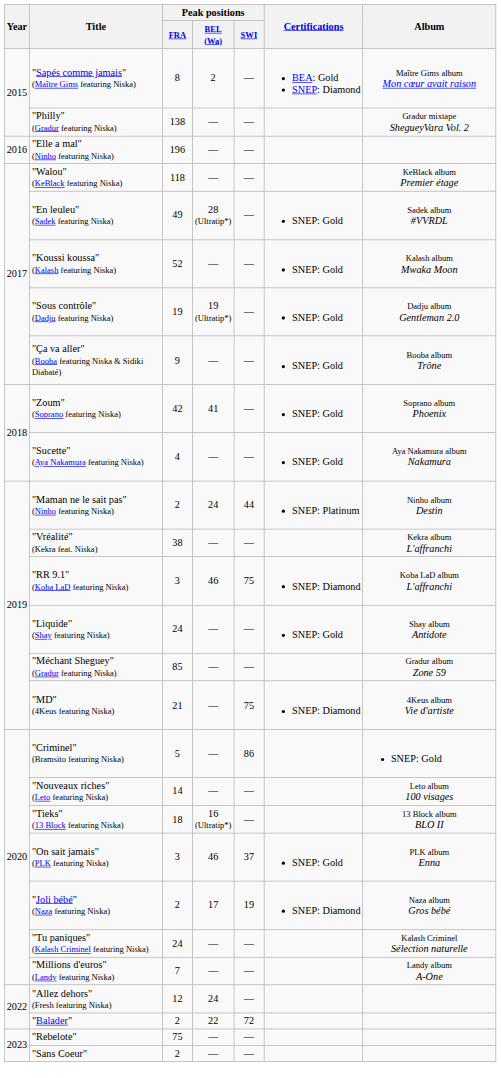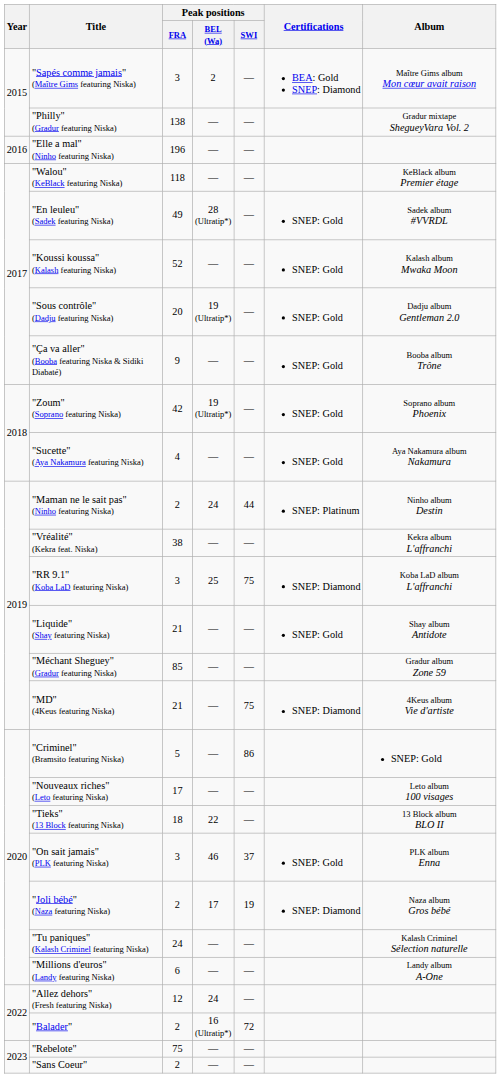 <table class="wikitable">
 <tr>
 <th rowspan="2" style="text-align:center; width:10px;">Year</th>
 <th rowspan="2" style="text-align:center; width:200px;">Title</th>
 <th style="text-align:center;" colspan="3">Peak positions</th>
 <th rowspan="2"><a href='#'>Certifications</a></th>
 <th rowspan="2" style="text-align:center; width:200px;">Album</th>
 </tr>
 <tr>
 <th width="40"><small><a href='#'>FRA</a></small><br></th>
 <th width="40"><small><a href='#'>BEL <br>(Wa)</a></small><br></th>
 <th width="40"><small><a href='#'>SWI</a></small><br></th>
 </tr>
 <tr>
 <td style="text-align:center;" rowspan=2>2015</td>
 <td>"<a href='#'>Sapés comme jamais</a>" <br><small>(<a href='#'>Maître Gims</a> featuring Niska)</small></td>
-<td style="text-align:center;">8</td>
+<td style="text-align:center;">3</td>
 <td style="text-align:center;">2</td>
 <td style="text-align:center;">—</td>
 <td><br><ul><li><a href='#'>BEA</a>: Gold</li><li><a href='#'>SNEP</a>: Diamond</li></ul></td>
 <td style="text-align:center;"><small>Maître Gims album</small><br><em><a href='#'>Mon cœur avait raison</a></em></td>
 </tr>
 <tr>
 <td>"Philly" <br><small>(<a href='#'>Gradur</a> featuring Niska)</small></td>
 <td style="text-align:center;">138</td>
 <td style="text-align:center;">—</td>
 <td style="text-align:center;">—</td>
 <td></td>
 <td style="text-align:center;"><small>Gradur mixtape</small><br><em>ShegueyVara Vol. 2</em></td>
 </tr>
 <tr>
 <td style="text-align:center;">2016</td>
 <td>"Elle a mal" <br><small>(<a href='#'>Ninho</a> featuring Niska)</small></td>
 <td style="text-align:center;">196</td>
 <td style="text-align:center;">—</td>
 <td style="text-align:center;">—</td>
 <td style="text-align:center;"></td>
 <td></td>
 </tr>
 <tr>
 <td style="text-align:center;" rowspan=5>2017</td>
 <td>"Walou" <br><small>(<a href='#'>KeBlack</a> featuring Niska)</small></td>
 <td style="text-align:center;">118</td>
 <td style="text-align:center;">—</td>
 <td style="text-align:center;">—</td>
 <td></td>
 <td style="text-align:center;"><small>KeBlack album</small><br><em>Premier étage</em></td>
 </tr>
 <tr>
 <td>"En leuleu" <br><small>(<a href='#'>Sadek</a> featuring Niska)</small></td>
 <td style="text-align:center;">49</td>
 <td style="text-align:center;">28<br><small>(Ultratip*)</small></td>
 <td style="text-align:center;">—</td>
 <td><br><ul><li>SNEP: Gold</li></ul></td>
 <td style="text-align:center;"><small>Sadek album </small><br><em>#VVRDL</em></td>
 </tr>
 <tr>
 <td>"Koussi koussa" <br><small>(<a href='#'>Kalash</a> featuring Niska)</small></td>
 <td style="text-align:center;">52</td>
 <td style="text-align:center;">—</td>
 <td style="text-align:center;">—</td>
 <td><br><ul><li>SNEP: Gold</li></ul></td>
 <td style="text-align:center;"><small>Kalash album</small><br><em>Mwaka Moon</em></td>
 </tr>
 <tr>
 <td>"Sous contrôle" <br><small>(<a href='#'>Dadju</a> featuring Niska)</small></td>
-<td style="text-align:center;">19</td>
+<td style="text-align:center;">20</td>
 <td style="text-align:center;">19<br><small>(Ultratip*)</small></td>
 <td style="text-align:center;">—</td>
 <td><br><ul><li>SNEP: Gold</li></ul></td>
 <td style="text-align:center;"><small>Dadju album</small> <br><em>Gentleman 2.0</em></td>
 </tr>
 <tr>
 <td>"Ça va aller" <br><small>(<a href='#'>Booba</a> featuring Niska & Sidiki Diabaté)</small></td>
 <td style="text-align:center;">9</td>
 <td style="text-align:center;">—</td>
 <td style="text-align:center;">—</td>
 <td><br><ul><li>SNEP: Gold</li></ul></td>
 <td style="text-align:center;"><small>Booba album </small><br><em>Trône</em></td>
 </tr>
 <tr>
 <td style="text-align:center;" rowspan=2>2018</td>
 <td>"Zoum" <br><small>(<a href='#'>Soprano</a> featuring Niska)</small></td>
 <td style="text-align:center;">42</td>
-<td style="text-align:center;">41</td>
+<td style="text-align:center;">19<br><small>(Ultratip*)</small></td>
 <td style="text-align:center;">—</td>
 <td><br><ul><li>SNEP: Gold</li></ul></td>
 <td style="text-align:center;"><small>Soprano album</small><br><em>Phoenix</em></td>
 </tr>
 <tr>
 <td>"Sucette" <br><small>(<a href='#'>Aya Nakamura</a> featuring Niska)</small></td>
 <td style="text-align:center;">4</td>
 <td style="text-align:center;">—</td>
 <td style="text-align:center;">—</td>
 <td><br><ul><li>SNEP: Gold</li></ul></td>
 <td style="text-align:center;"><small>Aya Nakamura album</small><br><em>Nakamura</em></td>
 </tr>
 <tr>
 <td style="text-align:center;" rowspan=6>2019</td>
 <td>"Maman ne le sait pas" <br><small>(<a href='#'>Ninho</a> featuring Niska)</small></td>
 <td style="text-align:center;">2</td>
 <td style="text-align:center;">24</td>
 <td style="text-align:center;">44</td>
 <td><br><ul><li>SNEP: Platinum</li></ul></td>
 <td style="text-align:center;"><small>Ninho album</small><br><em>Destin</em></td>
 </tr>
 <tr>
 <td>"Vréalité" <br><small>(Kekra feat. Niska)</small></td>
 <td style="text-align:center;">38</td>
 <td style="text-align:center;">—</td>
 <td style="text-align:center;">—</td>
 <td></td>
 <td style="text-align:center;"><small>Kekra album</small><br><em>L'affranchi</em></td>
 </tr>
 <tr>
 <td>"RR 9.1" <br><small>(<a href='#'>Koba LaD</a> featuring Niska)</small></td>
 <td style="text-align:center;">3</td>
-<td style="text-align:center;">46</td>
+<td style="text-align:center;">25</td>
 <td style="text-align:center;">75</td>
 <td><br><ul><li>SNEP: Diamond</li></ul></td>
 <td style="text-align:center;"><small>Koba LaD album</small><br><em>L'affranchi</em></td>
 </tr>
 <tr>
 <td>"Liquide" <br><small>(<a href='#'>Shay</a> featuring Niska)</small></td>
-<td style="text-align:center;">24</td>
+<td style="text-align:center;">21</td>
 <td style="text-align:center;">—</td>
 <td style="text-align:center;">—</td>
 <td><br><ul><li>SNEP: Gold</li></ul></td>
 <td style="text-align:center;"><small>Shay album</small><br><em>Antidote</em></td>
 </tr>
 <tr>
 <td>"Méchant Sheguey" <br><small>(<a href='#'>Gradur</a> featuring Niska)</small></td>
 <td style="text-align:center;">85</td>
 <td style="text-align:center;">—</td>
 <td style="text-align:center;">—</td>
 <td></td>
 <td style="text-align:center;"><small>Gradur album</small><br><em>Zone 59</em></td>
 </tr>
 <tr>
 <td>"MD" <br><small>(4Keus featuring Niska)</small></td>
 <td style="text-align:center;">21</td>
 <td style="text-align:center;">—</td>
 <td style="text-align:center;">75</td>
 <td><br><ul><li>SNEP: Diamond</li></ul></td>
 <td style="text-align:center;"><small>4Keus album</small><br><em>Vie d'artiste</em></td>
 </tr>
 <tr>
 <td style="text-align:center;" rowspan=7>2020</td>
 <td>"Criminel" <br><small>(Bramsito featuring Niska)</small></td>
 <td style="text-align:center;">5<br></td>
 <td style="text-align:center;">—</td>
 <td style="text-align:center;">86</td>
 <td style="text-align:center;"></td>
 <td><br><ul><li>SNEP: Gold</li></ul></td>
 </tr>
 <tr>
 <td>"Nouveaux riches" <br><small>(<a href='#'>Leto</a> featuring Niska)</small></td>
-<td style="text-align:center;">14</td>
+<td style="text-align:center;">17</td>
 <td style="text-align:center;">—</td>
 <td style="text-align:center;">—</td>
 <td></td>
 <td style="text-align:center;"><small>Leto album</small><br><em>100 visages</em></td>
 </tr>
 <tr>
 <td>"Tieks" <br><small>(<a href='#'>13 Block</a> featuring Niska)</small></td>
 <td style="text-align:center;">18</td>
-<td style="text-align:center;">16<br><small>(Ultratip*)</small></td>
+<td style="text-align:center;">22</td>
 <td style="text-align:center;">—</td>
 <td></td>
 <td style="text-align:center;"><small>13 Block album</small><br><em>BLO II</em></td>
 </tr>
 <tr>
 <td>"On sait jamais" <br><small>(<a href='#'>PLK</a> featuring Niska)</small></td>
 <td style="text-align:center;">3</td>
 <td style="text-align:center;">46</td>
 <td style="text-align:center;">37</td>
 <td><br><ul><li>SNEP: Gold</li></ul></td>
 <td style="text-align:center;"><small>PLK album</small><br><em>Enna</em></td>
 </tr>
 <tr>
 <td>"<a href='#'>Joli bébé</a>" <br><small>(<a href='#'>Naza</a> featuring Niska)</small></td>
 <td style="text-align:center;">2</td>
 <td style="text-align:center;">17</td>
 <td style="text-align:center;">19</td>
 <td><br><ul><li>SNEP: Diamond</li></ul></td>
 <td style="text-align:center;"><small>Naza album</small><br><em>Gros bébé</em></td>
 </tr>
 <tr>
 <td>"Tu paniques" <br><small>(<a href='#'>Kalash Criminel</a> featuring Niska)</small></td>
 <td style="text-align:center;">24</td>
 <td style="text-align:center;">—</td>
 <td style="text-align:center;">—</td>
 <td></td>
 <td style="text-align:center;"><small>Kalash Criminel</small><br><em>Sélection naturelle</em></td>
 </tr>
 <tr>
 <td>"Millions d'euros" <br><small>(<a href='#'>Landy</a> featuring Niska)</small></td>
-<td style="text-align:center;">7</td>
+<td style="text-align:center;">6</td>
 <td style="text-align:center;">—</td>
 <td style="text-align:center;">—</td>
 <td></td>
 <td style="text-align:center;"><small>Landy album</small><br><em>A-One</em></td>
 </tr>
 <tr>
 <td style="text-align:center;" rowspan=2>2022</td>
 <td>"Allez dehors" <br><small>(Fresh featuring Niska)</small></td>
 <td style="text-align:center;">12</td>
 <td style="text-align:center;">24</td>
 <td style="text-align:center;">—</td>
 <td style="text-align:center;"></td>
 <td></td>
 </tr>
 <tr>
 <td>"<a href='#'>Balader</a>"<br></td>
 <td style="text-align:center;">2</td>
-<td style="text-align:center;">22</td>
+<td style="text-align:center;">16<br><small>(Ultratip*)</small></td>
 <td style="text-align:center;">72</td>
 <td style="text-align:center;"></td>
 <td></td>
 </tr>
 <tr>
 <td style="text-align:center;" rowspan=2>2023</td>
 <td>"Rebelote"<br></td>
 <td style="text-align:center;">75<br></td>
 <td style="text-align:center;">—</td>
 <td style="text-align:center;">—</td>
 <td style="text-align:center;"></td>
 <td></td>
 </tr>
 <tr>
 <td>"Sans Coeur"<br></td>
 <td style="text-align:center;">2<br></td>
 <td style="text-align:center;">—</td>
 <td style="text-align:center;">—</td>
 <td style="text-align:center;"></td>
 <td></td>
 </tr>
 </table>
